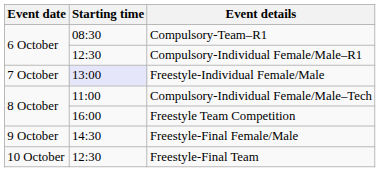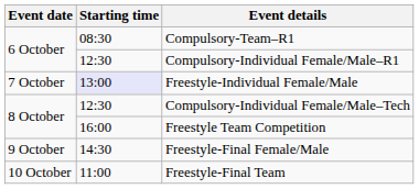 <table class="wikitable">
 <tr>
 <th>Event date</th>
 <th>Starting time</th>
 <th>Event details</th>
 </tr>
 <tr>
 <td rowspan=2>6 October</td>
 <td>08:30</td>
 <td>Compulsory-Team–R1</td>
 </tr>
 <tr>
 <td>12:30</td>
 <td>Compulsory-Individual Female/Male–R1</td>
 </tr>
 <tr>
 <td>7 October</td>
 <td style="background: lavender;">13:00</td>
 <td>Freestyle-Individual Female/Male</td>
 </tr>
 <tr>
 <td rowspan=2>8 October</td>
-<td>11:00</td>
+<td>12:30</td>
 <td>Compulsory-Individual Female/Male–Tech</td>
 </tr>
 <tr>
 <td>16:00</td>
 <td>Freestyle Team Competition</td>
 </tr>
 <tr>
 <td>9 October</td>
 <td>14:30</td>
 <td>Freestyle-Final Female/Male</td>
 </tr>
 <tr>
 <td>10 October</td>
-<td>12:30</td>
+<td>11:00</td>
 <td>Freestyle-Final Team</td>
 </tr>
 </table>
